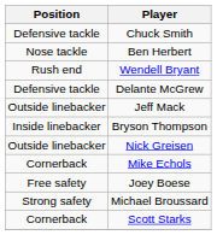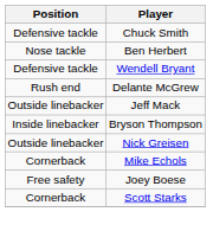 <table class="wikitable" style="text-align: center;">
 <tr>
 <th>Position</th>
 <th>Player</th>
 </tr>
 <tr>
 <td>Defensive tackle</td>
 <td>Chuck Smith</td>
 </tr>
 <tr>
 <td>Nose tackle</td>
 <td>Ben Herbert</td>
 </tr>
 <tr>
-<td>Rush end</td>
+<td>Defensive tackle</td>
 <td><a href='#'>Wendell Bryant</a></td>
 </tr>
 <tr>
-<td>Defensive tackle</td>
+<td>Rush end</td>
 <td>Delante McGrew</td>
 </tr>
 <tr>
 <td>Outside linebacker</td>
 <td>Jeff Mack</td>
 </tr>
 <tr>
 <td>Inside linebacker</td>
 <td>Bryson Thompson</td>
 </tr>
 <tr>
 <td>Outside linebacker</td>
 <td><a href='#'>Nick Greisen</a></td>
 </tr>
 <tr>
 <td>Cornerback</td>
 <td><a href='#'>Mike Echols</a></td>
 </tr>
 <tr>
 <td>Free safety</td>
 <td>Joey Boese</td>
 </tr>
 <tr>
-<td>Strong safety</td>
-<td>Michael Broussard</td>
-</tr>
-<tr>
 <td>Cornerback</td>
 <td><a href='#'>Scott Starks</a></td>
 </tr>
 <tr>
 </tr>
 </table>
